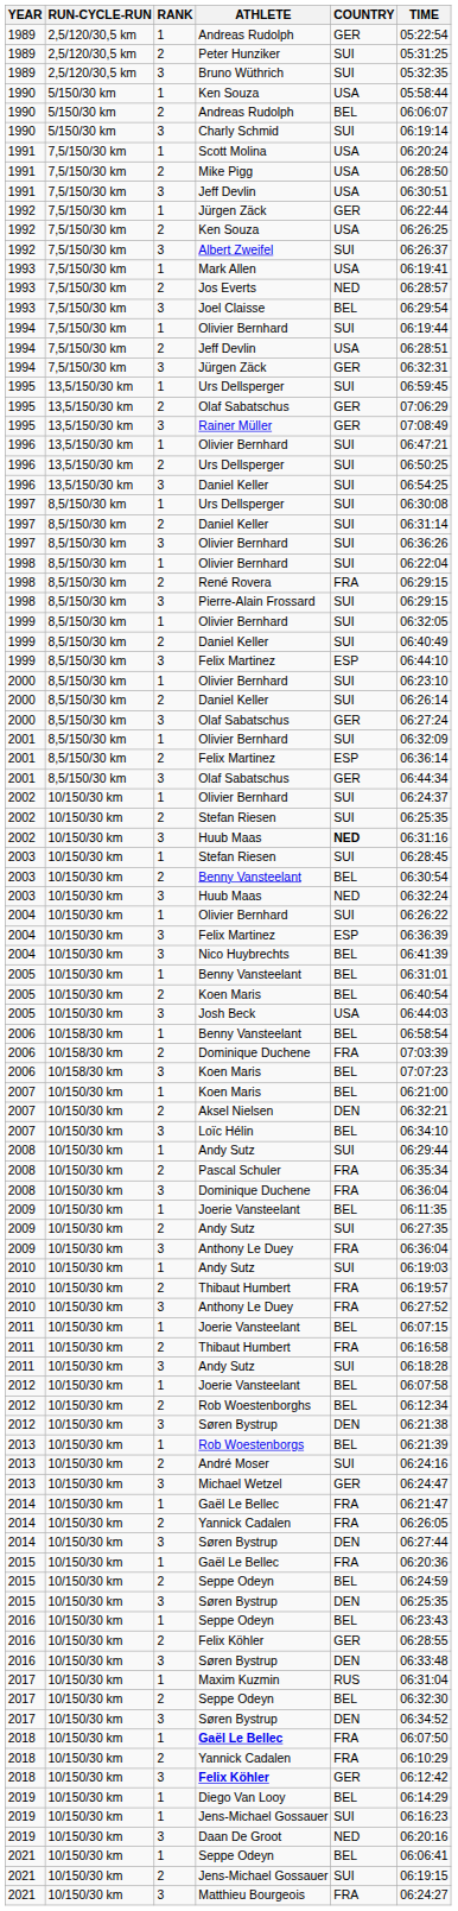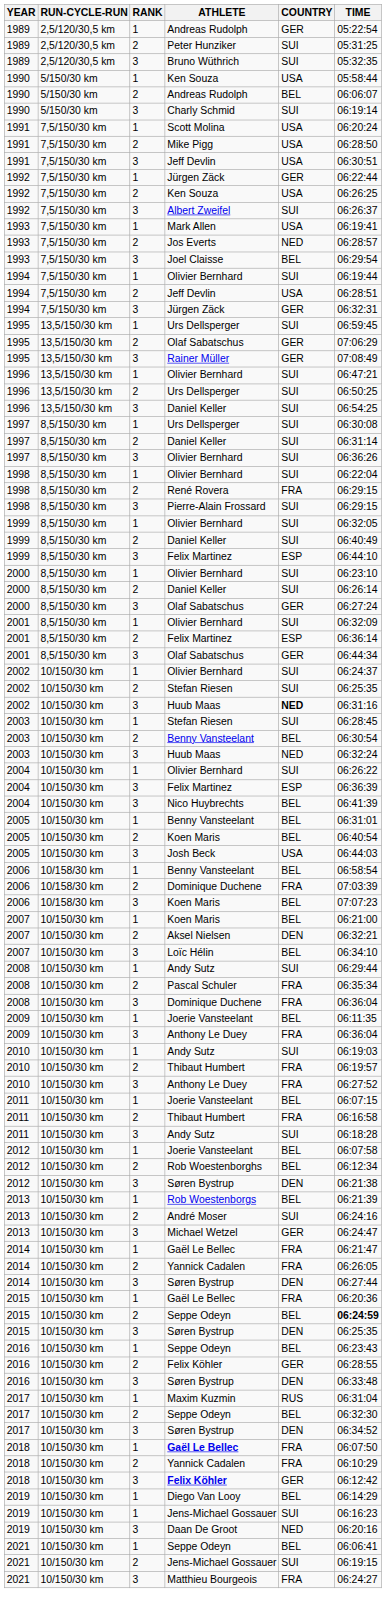 <table class="wikitable sortable">
 <tr>
 <th>YEAR</th>
 <th>RUN-CYCLE-RUN</th>
 <th>RANK</th>
 <th>ATHLETE</th>
 <th>COUNTRY</th>
 <th>TIME</th>
 </tr>
 <tr>
 <td>1989</td>
 <td>2,5/120/30,5 km</td>
 <td>1</td>
 <td>Andreas Rudolph</td>
 <td>GER</td>
 <td>05:22:54</td>
 </tr>
 <tr>
 <td>1989</td>
 <td>2,5/120/30,5 km</td>
 <td>2</td>
 <td>Peter Hunziker</td>
 <td>SUI</td>
 <td>05:31:25</td>
 </tr>
 <tr>
 <td>1989</td>
 <td>2,5/120/30,5 km</td>
 <td>3</td>
 <td>Bruno Wüthrich</td>
 <td>SUI</td>
 <td>05:32:35</td>
 </tr>
 <tr>
 <td>1990</td>
 <td>5/150/30 km</td>
 <td>1</td>
 <td>Ken Souza</td>
 <td>USA</td>
 <td>05:58:44</td>
 </tr>
 <tr>
 <td>1990</td>
 <td>5/150/30 km</td>
 <td>2</td>
 <td>Andreas Rudolph</td>
 <td>BEL</td>
 <td>06:06:07</td>
 </tr>
 <tr>
 <td>1990</td>
 <td>5/150/30 km</td>
 <td>3</td>
 <td>Charly Schmid</td>
 <td>SUI</td>
 <td>06:19:14</td>
 </tr>
 <tr>
 <td>1991</td>
 <td>7,5/150/30 km</td>
 <td>1</td>
 <td>Scott Molina</td>
 <td>USA</td>
 <td>06:20:24</td>
 </tr>
 <tr>
 <td>1991</td>
 <td>7,5/150/30 km</td>
 <td>2</td>
 <td>Mike Pigg</td>
 <td>USA</td>
 <td>06:28:50</td>
 </tr>
 <tr>
 <td>1991</td>
 <td>7,5/150/30 km</td>
 <td>3</td>
 <td>Jeff Devlin</td>
 <td>USA</td>
 <td>06:30:51</td>
 </tr>
 <tr>
 <td>1992</td>
 <td>7,5/150/30 km</td>
 <td>1</td>
 <td>Jürgen Zäck</td>
 <td>GER</td>
 <td>06:22:44</td>
 </tr>
 <tr>
 <td>1992</td>
 <td>7,5/150/30 km</td>
 <td>2</td>
 <td>Ken Souza</td>
 <td>USA</td>
 <td>06:26:25</td>
 </tr>
 <tr>
 <td>1992</td>
 <td>7,5/150/30 km</td>
 <td>3</td>
 <td><a href='#'>Albert Zweifel</a></td>
 <td>SUI</td>
 <td>06:26:37</td>
 </tr>
 <tr>
 <td>1993</td>
 <td>7,5/150/30 km</td>
 <td>1</td>
 <td>Mark Allen</td>
 <td>USA</td>
 <td>06:19:41</td>
 </tr>
 <tr>
 <td>1993</td>
 <td>7,5/150/30 km</td>
 <td>2</td>
 <td>Jos Everts</td>
 <td>NED</td>
 <td>06:28:57</td>
 </tr>
 <tr>
 <td>1993</td>
 <td>7,5/150/30 km</td>
 <td>3</td>
 <td>Joel Claisse</td>
 <td>BEL</td>
 <td>06:29:54</td>
 </tr>
 <tr>
 <td>1994</td>
 <td>7,5/150/30 km</td>
 <td>1</td>
 <td>Olivier Bernhard</td>
 <td>SUI</td>
 <td>06:19:44</td>
 </tr>
 <tr>
 <td>1994</td>
 <td>7,5/150/30 km</td>
 <td>2</td>
 <td>Jeff Devlin</td>
 <td>USA</td>
 <td>06:28:51</td>
 </tr>
 <tr>
 <td>1994</td>
 <td>7,5/150/30 km</td>
 <td>3</td>
 <td>Jürgen Zäck</td>
 <td>GER</td>
 <td>06:32:31</td>
 </tr>
 <tr>
 <td>1995</td>
 <td>13,5/150/30 km</td>
 <td>1</td>
 <td>Urs Dellsperger</td>
 <td>SUI</td>
 <td>06:59:45</td>
 </tr>
 <tr>
 <td>1995</td>
 <td>13,5/150/30 km</td>
 <td>2</td>
 <td>Olaf Sabatschus</td>
 <td>GER</td>
 <td>07:06:29</td>
 </tr>
 <tr>
 <td>1995</td>
 <td>13,5/150/30 km</td>
 <td>3</td>
 <td><a href='#'>Rainer Müller</a></td>
 <td>GER</td>
 <td>07:08:49</td>
 </tr>
 <tr>
 <td>1996</td>
 <td>13,5/150/30 km</td>
 <td>1</td>
 <td>Olivier Bernhard</td>
 <td>SUI</td>
 <td>06:47:21</td>
 </tr>
 <tr>
 <td>1996</td>
 <td>13,5/150/30 km</td>
 <td>2</td>
 <td>Urs Dellsperger</td>
 <td>SUI</td>
 <td>06:50:25</td>
 </tr>
 <tr>
 <td>1996</td>
 <td>13,5/150/30 km</td>
 <td>3</td>
 <td>Daniel Keller</td>
 <td>SUI</td>
 <td>06:54:25</td>
 </tr>
 <tr>
 <td>1997</td>
 <td>8,5/150/30 km</td>
 <td>1</td>
 <td>Urs Dellsperger</td>
 <td>SUI</td>
 <td>06:30:08</td>
 </tr>
 <tr>
 <td>1997</td>
 <td>8,5/150/30 km</td>
 <td>2</td>
 <td>Daniel Keller</td>
 <td>SUI</td>
 <td>06:31:14</td>
 </tr>
 <tr>
 <td>1997</td>
 <td>8,5/150/30 km</td>
 <td>3</td>
 <td>Olivier Bernhard</td>
 <td>SUI</td>
 <td>06:36:26</td>
 </tr>
 <tr>
 <td>1998</td>
 <td>8,5/150/30 km</td>
 <td>1</td>
 <td>Olivier Bernhard</td>
 <td>SUI</td>
 <td>06:22:04</td>
 </tr>
 <tr>
 <td>1998</td>
 <td>8,5/150/30 km</td>
 <td>2</td>
 <td>René Rovera</td>
 <td>FRA</td>
 <td>06:29:15</td>
 </tr>
 <tr>
 <td>1998</td>
 <td>8,5/150/30 km</td>
 <td>3</td>
 <td>Pierre-Alain Frossard</td>
 <td>SUI</td>
 <td>06:29:15</td>
 </tr>
 <tr>
 <td>1999</td>
 <td>8,5/150/30 km</td>
 <td>1</td>
 <td>Olivier Bernhard</td>
 <td>SUI</td>
 <td>06:32:05</td>
 </tr>
 <tr>
 <td>1999</td>
 <td>8,5/150/30 km</td>
 <td>2</td>
 <td>Daniel Keller</td>
 <td>SUI</td>
 <td>06:40:49</td>
 </tr>
 <tr>
 <td>1999</td>
 <td>8,5/150/30 km</td>
 <td>3</td>
 <td>Felix Martinez</td>
 <td>ESP</td>
 <td>06:44:10</td>
 </tr>
 <tr>
 <td>2000</td>
 <td>8,5/150/30 km</td>
 <td>1</td>
 <td>Olivier Bernhard</td>
 <td>SUI</td>
 <td>06:23:10</td>
 </tr>
 <tr>
 <td>2000</td>
 <td>8,5/150/30 km</td>
 <td>2</td>
 <td>Daniel Keller</td>
 <td>SUI</td>
 <td>06:26:14</td>
 </tr>
 <tr>
 <td>2000</td>
 <td>8,5/150/30 km</td>
 <td>3</td>
 <td>Olaf Sabatschus</td>
 <td>GER</td>
 <td>06:27:24</td>
 </tr>
 <tr>
 <td>2001</td>
 <td>8,5/150/30 km</td>
 <td>1</td>
 <td>Olivier Bernhard</td>
 <td>SUI</td>
 <td>06:32:09</td>
 </tr>
 <tr>
 <td>2001</td>
 <td>8,5/150/30 km</td>
 <td>2</td>
 <td>Felix Martinez</td>
 <td>ESP</td>
 <td>06:36:14</td>
 </tr>
 <tr>
 <td>2001</td>
 <td>8,5/150/30 km</td>
 <td>3</td>
 <td>Olaf Sabatschus</td>
 <td>GER</td>
 <td>06:44:34</td>
 </tr>
 <tr>
 <td>2002</td>
 <td>10/150/30 km</td>
 <td>1</td>
 <td>Olivier Bernhard</td>
 <td>SUI</td>
 <td>06:24:37</td>
 </tr>
 <tr>
 <td>2002</td>
 <td>10/150/30 km</td>
 <td>2</td>
 <td>Stefan Riesen</td>
 <td>SUI</td>
 <td>06:25:35</td>
 </tr>
 <tr>
 <td>2002</td>
 <td>10/150/30 km</td>
 <td>3</td>
 <td>Huub Maas</td>
 <td><strong>NED</strong></td>
 <td>06:31:16</td>
 </tr>
 <tr>
 <td>2003</td>
 <td>10/150/30 km</td>
 <td>1</td>
 <td>Stefan Riesen</td>
 <td>SUI</td>
 <td>06:28:45</td>
 </tr>
 <tr>
 <td>2003</td>
 <td>10/150/30 km</td>
 <td>2</td>
 <td><a href='#'>Benny Vansteelant</a></td>
 <td>BEL</td>
 <td>06:30:54</td>
 </tr>
 <tr>
 <td>2003</td>
 <td>10/150/30 km</td>
 <td>3</td>
 <td>Huub Maas</td>
 <td>NED</td>
 <td>06:32:24</td>
 </tr>
 <tr>
 <td>2004</td>
 <td>10/150/30 km</td>
 <td>1</td>
 <td>Olivier Bernhard</td>
 <td>SUI</td>
 <td>06:26:22</td>
 </tr>
 <tr>
 <td>2004</td>
 <td>10/150/30 km</td>
 <td>3</td>
 <td>Felix Martinez</td>
 <td>ESP</td>
 <td>06:36:39</td>
 </tr>
 <tr>
 <td>2004</td>
 <td>10/150/30 km</td>
 <td>3</td>
 <td>Nico Huybrechts</td>
 <td>BEL</td>
 <td>06:41:39</td>
 </tr>
 <tr>
 <td>2005</td>
 <td>10/150/30 km</td>
 <td>1</td>
 <td>Benny Vansteelant</td>
 <td>BEL</td>
 <td>06:31:01</td>
 </tr>
 <tr>
 <td>2005</td>
 <td>10/150/30 km</td>
 <td>2</td>
 <td>Koen Maris</td>
 <td>BEL</td>
 <td>06:40:54</td>
 </tr>
 <tr>
 <td>2005</td>
 <td>10/150/30 km</td>
 <td>3</td>
 <td>Josh Beck</td>
 <td>USA</td>
 <td>06:44:03</td>
 </tr>
 <tr>
 <td>2006</td>
 <td>10/158/30 km</td>
 <td>1</td>
 <td>Benny Vansteelant</td>
 <td>BEL</td>
 <td>06:58:54</td>
 </tr>
 <tr>
 <td>2006</td>
 <td>10/158/30 km</td>
 <td>2</td>
 <td>Dominique Duchene</td>
 <td>FRA</td>
 <td>07:03:39</td>
 </tr>
 <tr>
 <td>2006</td>
 <td>10/158/30 km</td>
 <td>3</td>
 <td>Koen Maris</td>
 <td>BEL</td>
 <td>07:07:23</td>
 </tr>
 <tr>
 <td>2007</td>
 <td>10/150/30 km</td>
 <td>1</td>
 <td>Koen Maris</td>
 <td>BEL</td>
 <td>06:21:00</td>
 </tr>
 <tr>
 <td>2007</td>
 <td>10/150/30 km</td>
 <td>2</td>
 <td>Aksel Nielsen</td>
 <td>DEN</td>
 <td>06:32:21</td>
 </tr>
 <tr>
 <td>2007</td>
 <td>10/150/30 km</td>
 <td>3</td>
 <td>Loïc Hélin</td>
 <td>BEL</td>
 <td>06:34:10</td>
 </tr>
 <tr>
 <td>2008</td>
 <td>10/150/30 km</td>
 <td>1</td>
 <td>Andy Sutz</td>
 <td>SUI</td>
 <td>06:29:44</td>
 </tr>
 <tr>
 <td>2008</td>
 <td>10/150/30 km</td>
 <td>2</td>
 <td>Pascal Schuler</td>
 <td>FRA</td>
 <td>06:35:34</td>
 </tr>
 <tr>
 <td>2008</td>
 <td>10/150/30 km</td>
 <td>3</td>
 <td>Dominique Duchene</td>
 <td>FRA</td>
 <td>06:36:04</td>
 </tr>
 <tr>
 <td>2009</td>
 <td>10/150/30 km</td>
 <td>1</td>
 <td>Joerie Vansteelant</td>
 <td>BEL</td>
 <td>06:11:35</td>
 </tr>
 <tr>
 <td>2009</td>
 <td>10/150/30 km</td>
-<td>2</td>
-<td>Andy Sutz</td>
-<td>SUI</td>
-<td>06:27:35</td>
-</tr>
-<tr>
-<td>2009</td>
-<td>10/150/30 km</td>
 <td>3</td>
 <td>Anthony Le Duey</td>
 <td>FRA</td>
 <td>06:36:04</td>
 </tr>
 <tr>
 <td>2010</td>
 <td>10/150/30 km</td>
 <td>1</td>
 <td>Andy Sutz</td>
 <td>SUI</td>
 <td>06:19:03</td>
 </tr>
 <tr>
 <td>2010</td>
 <td>10/150/30 km</td>
 <td>2</td>
 <td>Thibaut Humbert</td>
 <td>FRA</td>
 <td>06:19:57</td>
 </tr>
 <tr>
 <td>2010</td>
 <td>10/150/30 km</td>
 <td>3</td>
 <td>Anthony Le Duey</td>
 <td>FRA</td>
 <td>06:27:52</td>
 </tr>
 <tr>
 <td>2011</td>
 <td>10/150/30 km</td>
 <td>1</td>
 <td>Joerie Vansteelant</td>
 <td>BEL</td>
 <td>06:07:15</td>
 </tr>
 <tr>
 <td>2011</td>
 <td>10/150/30 km</td>
 <td>2</td>
 <td>Thibaut Humbert</td>
 <td>FRA</td>
 <td>06:16:58</td>
 </tr>
 <tr>
 <td>2011</td>
 <td>10/150/30 km</td>
 <td>3</td>
 <td>Andy Sutz</td>
 <td>SUI</td>
 <td>06:18:28</td>
 </tr>
 <tr>
 <td>2012</td>
 <td>10/150/30 km</td>
 <td>1</td>
 <td>Joerie Vansteelant</td>
 <td>BEL</td>
 <td>06:07:58</td>
 </tr>
 <tr>
 <td>2012</td>
 <td>10/150/30 km</td>
 <td>2</td>
 <td>Rob Woestenborghs</td>
 <td>BEL</td>
 <td>06:12:34</td>
 </tr>
 <tr>
 <td>2012</td>
 <td>10/150/30 km</td>
 <td>3</td>
 <td>Søren Bystrup</td>
 <td>DEN</td>
 <td>06:21:38</td>
 </tr>
 <tr>
 <td>2013</td>
 <td>10/150/30 km</td>
 <td>1</td>
 <td><a href='#'>Rob Woestenborgs</a></td>
 <td>BEL</td>
 <td>06:21:39</td>
 </tr>
 <tr>
 <td>2013</td>
 <td>10/150/30 km</td>
 <td>2</td>
 <td>André Moser</td>
 <td>SUI</td>
 <td>06:24:16</td>
 </tr>
 <tr>
 <td>2013</td>
 <td>10/150/30 km</td>
 <td>3</td>
 <td>Michael Wetzel</td>
 <td>GER</td>
 <td>06:24:47</td>
 </tr>
 <tr>
 <td>2014</td>
 <td>10/150/30 km</td>
 <td>1</td>
 <td>Gaël Le Bellec</td>
 <td>FRA</td>
 <td>06:21:47</td>
 </tr>
 <tr>
 <td>2014</td>
 <td>10/150/30 km</td>
 <td>2</td>
 <td>Yannick Cadalen</td>
 <td>FRA</td>
 <td>06:26:05</td>
 </tr>
 <tr>
 <td>2014</td>
 <td>10/150/30 km</td>
 <td>3</td>
 <td>Søren Bystrup</td>
 <td>DEN</td>
 <td>06:27:44</td>
 </tr>
 <tr>
 <td>2015</td>
 <td>10/150/30 km</td>
 <td>1</td>
 <td>Gaël Le Bellec</td>
 <td>FRA</td>
 <td>06:20:36</td>
 </tr>
 <tr>
 <td>2015</td>
 <td>10/150/30 km</td>
 <td>2</td>
 <td>Seppe Odeyn</td>
 <td>BEL</td>
-<td>06:24:59</td>
+<td><strong>06:24:59</strong></td>
 </tr>
 <tr>
 <td>2015</td>
 <td>10/150/30 km</td>
 <td>3</td>
 <td>Søren Bystrup</td>
 <td>DEN</td>
 <td>06:25:35</td>
 </tr>
 <tr>
 <td>2016</td>
 <td>10/150/30 km</td>
 <td>1</td>
 <td>Seppe Odeyn</td>
 <td>BEL</td>
 <td>06:23:43</td>
 </tr>
 <tr>
 <td>2016</td>
 <td>10/150/30 km</td>
 <td>2</td>
 <td>Felix Köhler</td>
 <td>GER</td>
 <td>06:28:55</td>
 </tr>
 <tr>
 <td>2016</td>
 <td>10/150/30 km</td>
 <td>3</td>
 <td>Søren Bystrup</td>
 <td>DEN</td>
 <td>06:33:48</td>
 </tr>
 <tr>
 <td>2017</td>
 <td>10/150/30 km</td>
 <td>1</td>
 <td>Maxim Kuzmin</td>
 <td>RUS</td>
 <td>06:31:04</td>
 </tr>
 <tr>
 <td>2017</td>
 <td>10/150/30 km</td>
 <td>2</td>
 <td>Seppe Odeyn</td>
 <td>BEL</td>
 <td>06:32:30</td>
 </tr>
 <tr>
 <td>2017</td>
 <td>10/150/30 km</td>
 <td>3</td>
 <td>Søren Bystrup</td>
 <td>DEN</td>
 <td>06:34:52</td>
 </tr>
 <tr>
 <td>2018</td>
 <td>10/150/30 km</td>
 <td>1</td>
 <td><a href='#'><strong>Gaël Le Bellec</strong></a></td>
 <td>FRA</td>
 <td>06:07:50</td>
 </tr>
 <tr>
 <td>2018</td>
 <td>10/150/30 km</td>
 <td>2</td>
 <td>Yannick Cadalen</td>
 <td>FRA</td>
 <td>06:10:29</td>
 </tr>
 <tr>
 <td>2018</td>
 <td>10/150/30 km</td>
 <td>3</td>
 <td><a href='#'><strong>Felix Köhler</strong></a></td>
 <td>GER</td>
 <td>06:12:42</td>
 </tr>
 <tr>
 <td>2019</td>
 <td>10/150/30 km</td>
 <td>1</td>
 <td>Diego Van Looy</td>
 <td>BEL</td>
 <td>06:14:29</td>
 </tr>
 <tr>
 <td>2019</td>
 <td>10/150/30 km</td>
 <td>1</td>
 <td>Jens-Michael Gossauer</td>
 <td>SUI</td>
 <td>06:16:23</td>
 </tr>
 <tr>
 <td>2019</td>
 <td>10/150/30 km</td>
 <td>3</td>
 <td>Daan De Groot</td>
 <td>NED</td>
 <td>06:20:16</td>
 </tr>
 <tr>
 <td>2021</td>
 <td>10/150/30 km</td>
 <td>1</td>
 <td>Seppe Odeyn</td>
 <td>BEL</td>
 <td>06:06:41</td>
 </tr>
 <tr>
 <td>2021</td>
 <td>10/150/30 km</td>
 <td>2</td>
 <td>Jens-Michael Gossauer</td>
 <td>SUI</td>
 <td>06:19:15</td>
 </tr>
 <tr>
 <td>2021</td>
 <td>10/150/30 km</td>
 <td>3</td>
 <td>Matthieu Bourgeois</td>
 <td>FRA</td>
 <td>06:24:27</td>
 </tr>
 </table>
